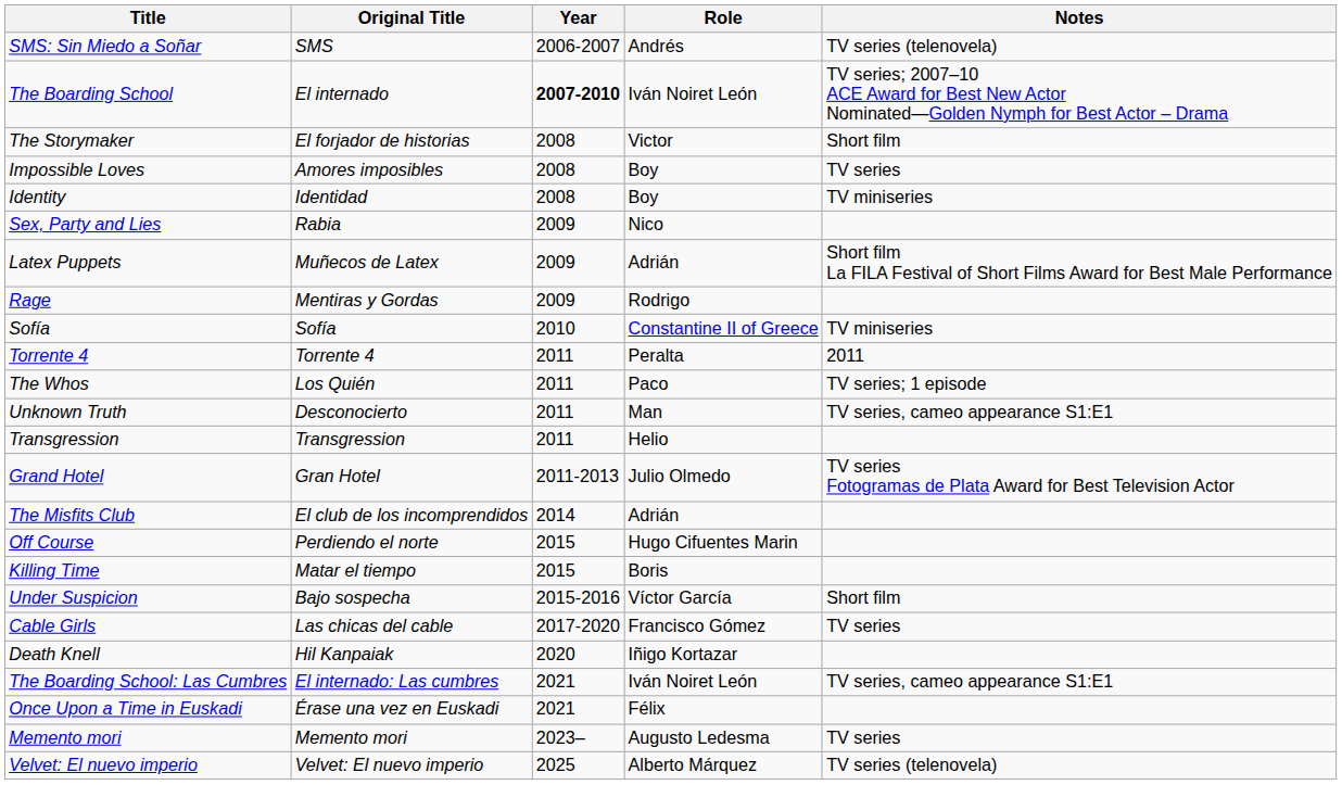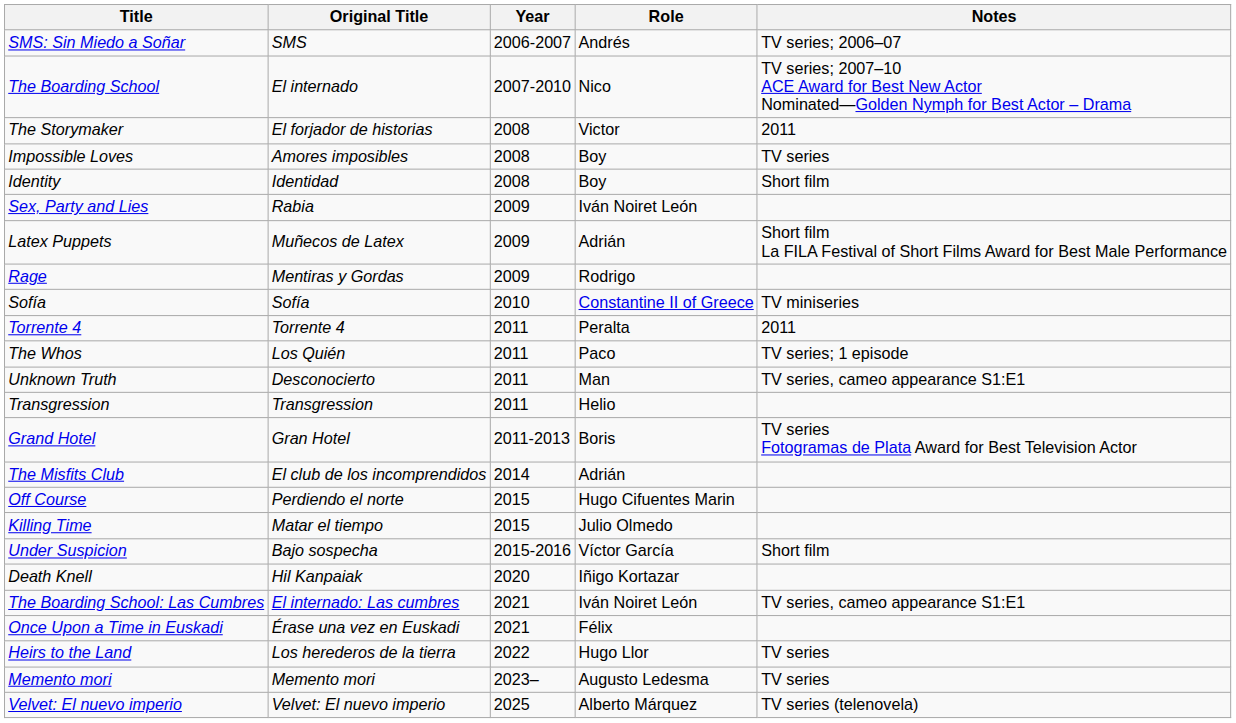 <table class="wikitable sortable">
 <tr>
 <th>Title</th>
 <th>Original Title</th>
 <th>Year</th>
 <th>Role</th>
 <th>Notes</th>
 </tr>
 <tr>
 <td><em><a href='#'>SMS: Sin Miedo a Soñar</a></em></td>
 <td><em>SMS</em></td>
 <td>2006-2007</td>
 <td>Andrés</td>
-<td>TV series (telenovela)</td>
+<td>TV series; 2006–07</td>
 </tr>
 <tr>
 <td><em><a href='#'>The Boarding School</a></em></td>
 <td><em>El internado</em></td>
-<td><strong>2007-2010</strong></td>
-<td>Iván Noiret León</td>
+<td>2007-2010</td>
+<td>Nico</td>
 <td>TV series; 2007–10 <br> <a href='#'>ACE Award for Best New Actor</a> <br> Nominated—<a href='#'>Golden Nymph for Best Actor – Drama</a></td>
 </tr>
 <tr>
 <td><em>The Storymaker</em></td>
 <td><em>El forjador de historias</em></td>
 <td>2008</td>
 <td>Victor</td>
-<td>Short film</td>
+<td>2011</td>
 </tr>
 <tr>
 <td><em>Impossible Loves</em></td>
 <td><em>Amores imposibles</em></td>
 <td>2008</td>
 <td>Boy</td>
 <td>TV series</td>
 </tr>
 <tr>
 <td><em>Identity</em></td>
 <td><em>Identidad</em></td>
 <td>2008</td>
 <td>Boy</td>
-<td>TV miniseries</td>
+<td>Short film</td>
 </tr>
 <tr>
 <td><em><a href='#'>Sex, Party and Lies</a></em></td>
 <td><em>Rabia</em></td>
 <td>2009</td>
-<td>Nico</td>
+<td>Iván Noiret León</td>
 <td></td>
 </tr>
 <tr>
 <td><em>Latex Puppets</em></td>
 <td><em>Muñecos de Latex</em></td>
 <td>2009</td>
 <td>Adrián</td>
 <td>Short film <br> La FILA Festival of Short Films Award for Best Male Performance</td>
 </tr>
 <tr>
 <td><em><a href='#'>Rage</a></em></td>
 <td><em>Mentiras y Gordas</em></td>
 <td>2009</td>
 <td>Rodrigo</td>
 <td></td>
 </tr>
 <tr>
 <td><em>Sofía</em></td>
 <td><em>Sofía</em></td>
 <td>2010</td>
 <td><a href='#'>Constantine II of Greece</a></td>
 <td>TV miniseries</td>
 </tr>
 <tr>
 <td><em><a href='#'>Torrente 4</a></em></td>
 <td><em>Torrente 4</em></td>
 <td>2011</td>
 <td>Peralta</td>
 <td>2011</td>
 </tr>
 <tr>
 <td><em>The Whos</em></td>
 <td><em>Los Quién</em></td>
 <td>2011</td>
 <td>Paco</td>
 <td>TV series; 1 episode</td>
 </tr>
 <tr>
 <td><em>Unknown Truth</em></td>
 <td><em>Desconocierto</em></td>
 <td>2011</td>
 <td>Man</td>
 <td>TV series, cameo appearance S1:E1</td>
 </tr>
 <tr>
 <td><em>Transgression</em></td>
 <td><em>Transgression</em></td>
 <td>2011</td>
 <td>Helio</td>
 <td></td>
 </tr>
 <tr>
 <td><em><a href='#'>Grand Hotel</a></em></td>
 <td><em>Gran Hotel</em></td>
 <td>2011-2013</td>
-<td>Julio Olmedo</td>
+<td>Boris</td>
 <td>TV series <br> <a href='#'>Fotogramas de Plata</a> Award for Best Television Actor</td>
 </tr>
 <tr>
 <td><em><a href='#'>The Misfits Club</a></em></td>
 <td><em>El club de los incomprendidos</em></td>
 <td>2014</td>
 <td>Adrián</td>
 <td></td>
 </tr>
 <tr>
 <td><em><a href='#'>Off Course</a></em></td>
 <td><em>Perdiendo el norte</em></td>
 <td>2015</td>
 <td>Hugo Cifuentes Marin</td>
 <td></td>
 </tr>
 <tr>
 <td><em><a href='#'>Killing Time</a></em></td>
 <td><em>Matar el tiempo</em></td>
 <td>2015</td>
-<td>Boris</td>
+<td>Julio Olmedo</td>
 <td></td>
 </tr>
 <tr>
 <td><em><a href='#'>Under Suspicion</a></em></td>
 <td><em>Bajo sospecha</em></td>
 <td>2015-2016</td>
 <td>Víctor García</td>
 <td>Short film</td>
-</tr>
-<tr>
-<td><em><a href='#'>Cable Girls</a></em></td>
-<td><em>Las chicas del cable</em></td>
-<td>2017-2020</td>
-<td>Francisco Gómez</td>
-<td>TV series</td>
 </tr>
 <tr>
 <td><em>Death Knell</em></td>
 <td><em>Hil Kanpaiak</em></td>
 <td>2020</td>
 <td>Iñigo Kortazar</td>
 <td></td>
 </tr>
 <tr>
 <td><em><a href='#'>The Boarding School: Las Cumbres</a></em></td>
 <td><em><a href='#'>El internado: Las cumbres</a></em></td>
 <td>2021</td>
 <td>Iván Noiret León</td>
 <td>TV series, cameo appearance S1:E1</td>
 </tr>
 <tr>
 <td><em><a href='#'>Once Upon a Time in Euskadi</a></em></td>
 <td><em>Érase una vez en Euskadi</em></td>
 <td>2021</td>
 <td>Félix</td>
 <td></td>
 </tr>
 <tr>
+<td><em><a href='#'>Heirs to the Land</a></em></td>
+<td><em>Los herederos de la tierra</em></td>
+<td>2022</td>
+<td>Hugo Llor</td>
+<td>TV series</td>
+</tr>
+<tr>
 <td><em><a href='#'>Memento mori</a></em></td>
 <td><em>Memento mori</em></td>
 <td>2023–</td>
 <td>Augusto Ledesma</td>
 <td>TV series</td>
 </tr>
 <tr>
 <td><em><a href='#'>Velvet: El nuevo imperio</a></em></td>
 <td><em>Velvet: El nuevo imperio</em></td>
 <td>2025</td>
 <td>Alberto Márquez</td>
 <td>TV series (telenovela)</td>
 </tr>
 </table>
